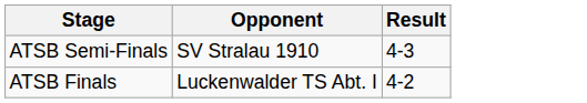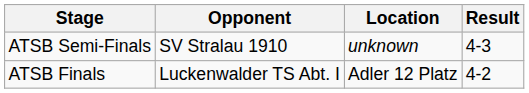 <table class="wikitable">
 <tr>
 <th>Stage</th>
 <th>Opponent</th>
+<th>Location</th>
 <th>Result</th>
 </tr>
 <tr>
 <td>ATSB Semi-Finals</td>
 <td>SV Stralau 1910</td>
+<td><em>unknown</em></td>
 <td>4-3</td>
 </tr>
 <tr>
 <td>ATSB Finals</td>
 <td>Luckenwalder TS Abt. I</td>
+<td>Adler 12 Platz</td>
 <td>4-2</td>
 </tr>
 </table>
